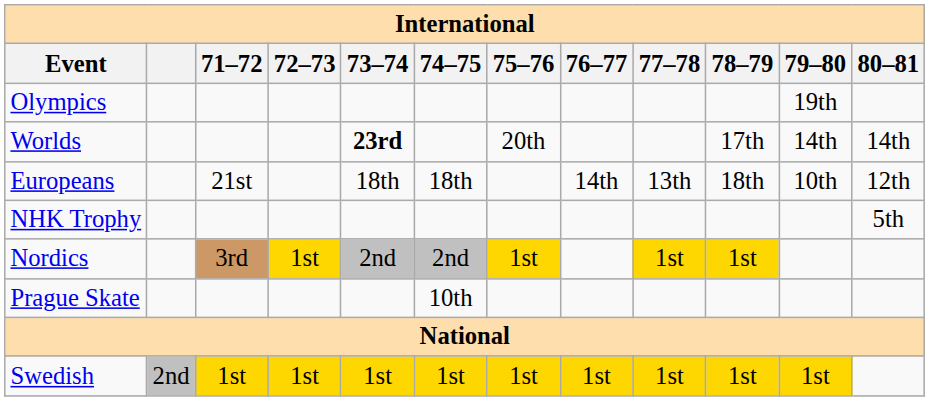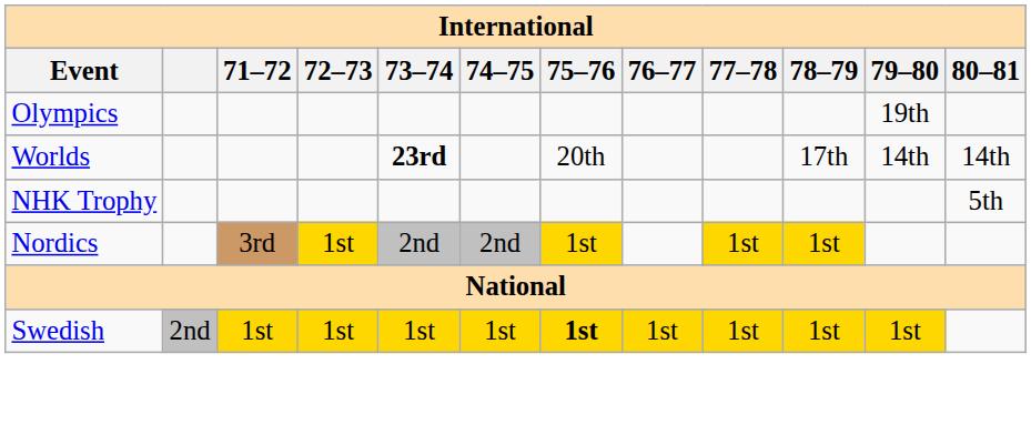 <table class="wikitable" style="text-align:center">
 <tr>
 <th style="background-color: #ffdead; " colspan=12 align=center>International</th>
 </tr>
 <tr>
 <th>Event</th>
 <th></th>
 <th>71–72</th>
 <th>72–73</th>
 <th>73–74</th>
 <th>74–75</th>
 <th>75–76</th>
 <th>76–77</th>
 <th>77–78</th>
 <th>78–79</th>
 <th>79–80</th>
 <th>80–81</th>
 </tr>
 <tr>
 <td align=left><a href='#'>Olympics</a></td>
 <td></td>
 <td></td>
 <td></td>
 <td></td>
 <td></td>
 <td></td>
 <td></td>
 <td></td>
 <td></td>
 <td>19th</td>
 <td></td>
 </tr>
 <tr>
 <td align=left><a href='#'>Worlds</a></td>
 <td></td>
 <td></td>
 <td></td>
 <td><strong>23rd</strong></td>
 <td></td>
 <td>20th</td>
 <td></td>
 <td></td>
 <td>17th</td>
 <td>14th</td>
 <td>14th</td>
 </tr>
 <tr>
-<td align=left><a href='#'>Europeans</a></td>
-<td></td>
-<td>21st</td>
-<td></td>
-<td>18th</td>
-<td>18th</td>
-<td></td>
-<td>14th</td>
-<td>13th</td>
-<td>18th</td>
-<td>10th</td>
-<td>12th</td>
-</tr>
-<tr>
 <td align=left><a href='#'>NHK Trophy</a></td>
 <td></td>
 <td></td>
 <td></td>
 <td></td>
 <td></td>
 <td></td>
 <td></td>
 <td></td>
 <td></td>
 <td></td>
 <td>5th</td>
 </tr>
 <tr>
 <td align=left><a href='#'>Nordics</a></td>
 <td></td>
 <td bgcolor=cc9966>3rd</td>
 <td bgcolor=gold>1st</td>
 <td bgcolor=silver>2nd</td>
 <td bgcolor=silver>2nd</td>
 <td bgcolor=gold>1st</td>
 <td></td>
 <td bgcolor=gold>1st</td>
 <td bgcolor=gold>1st</td>
 <td></td>
 <td></td>
 </tr>
 <tr>
-<td align=left><a href='#'>Prague Skate</a></td>
-<td></td>
-<td></td>
-<td></td>
-<td></td>
-<td>10th</td>
-<td></td>
-<td></td>
-<td></td>
-<td></td>
-<td></td>
-<td></td>
-</tr>
-<tr>
 <th style="background-color: #ffdead; " colspan=12 align=center>National</th>
 </tr>
 <tr>
 <td align=left><a href='#'>Swedish</a></td>
 <td bgcolor=silver>2nd</td>
 <td bgcolor=gold>1st</td>
 <td bgcolor=gold>1st</td>
 <td bgcolor=gold>1st</td>
 <td bgcolor=gold>1st</td>
-<td bgcolor=gold>1st</td>
+<td bgcolor=gold><strong>1st</strong></td>
 <td bgcolor=gold>1st</td>
 <td bgcolor=gold>1st</td>
 <td bgcolor=gold>1st</td>
 <td bgcolor=gold>1st</td>
 <td></td>
 </tr>
 </table>
